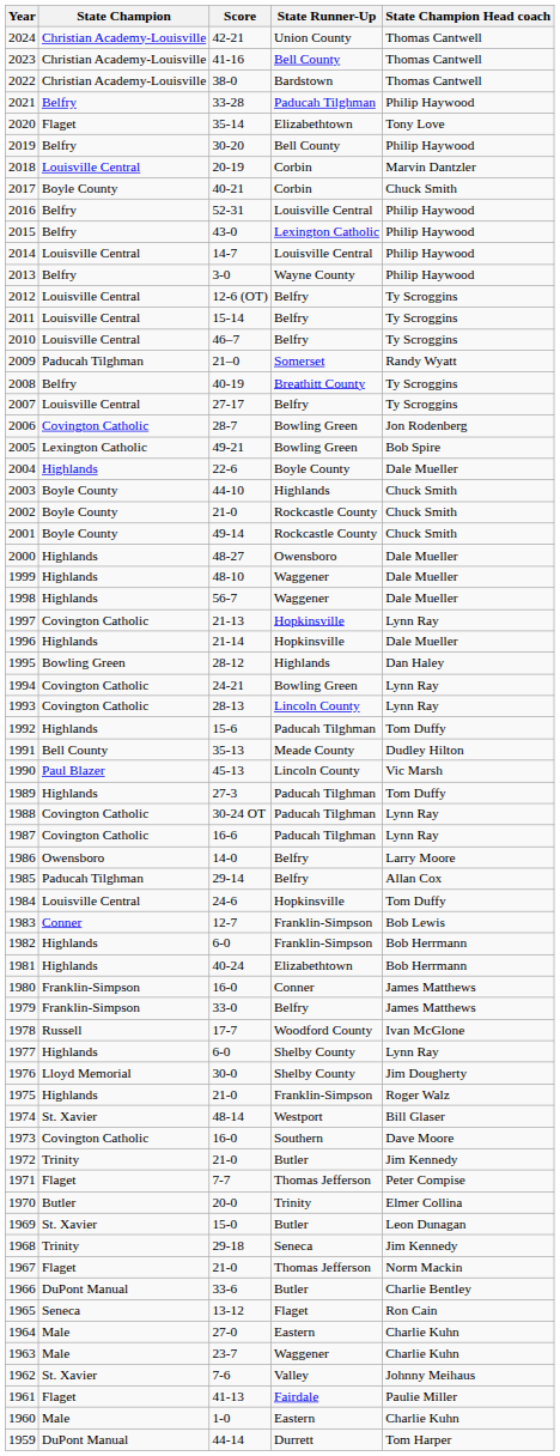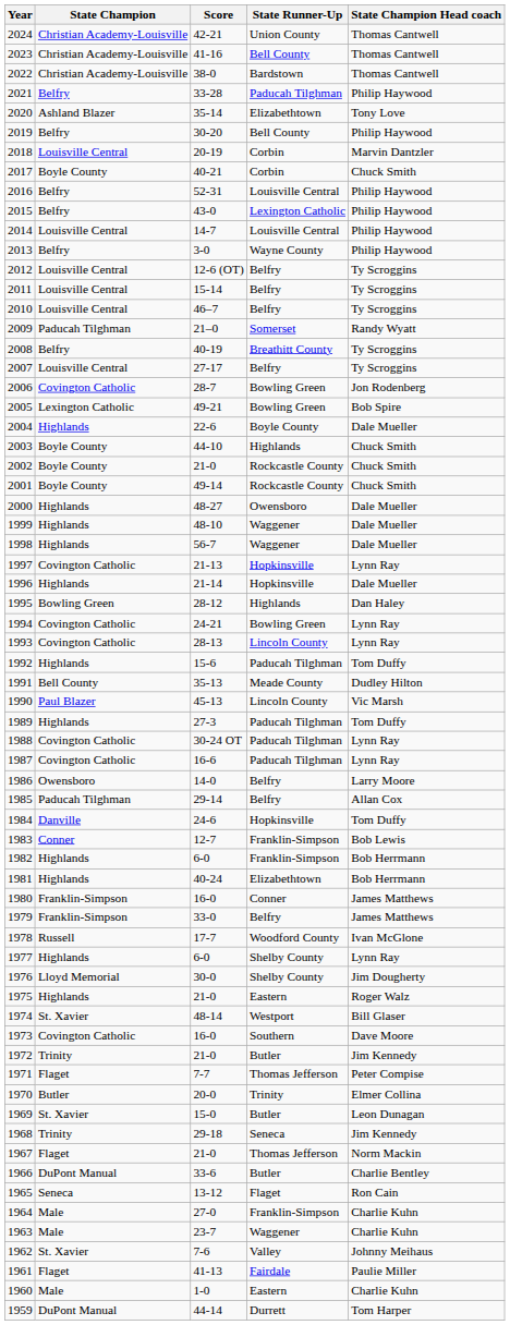 <table class="wikitable">
 <tr>
 <th>Year</th>
 <th>State Champion</th>
 <th>Score</th>
 <th>State Runner-Up</th>
 <th>State Champion Head coach</th>
 </tr>
 <tr>
 <td>2024</td>
 <td><a href='#'>Christian Academy-Louisville</a></td>
 <td>42-21</td>
 <td>Union County</td>
 <td>Thomas Cantwell</td>
 </tr>
 <tr>
 <td>2023</td>
 <td>Christian Academy-Louisville</td>
 <td>41-16</td>
 <td><a href='#'>Bell County</a></td>
 <td>Thomas Cantwell</td>
 </tr>
 <tr>
 <td>2022</td>
 <td>Christian Academy-Louisville</td>
 <td>38-0</td>
 <td>Bardstown</td>
 <td>Thomas Cantwell</td>
 </tr>
 <tr>
 <td>2021</td>
 <td><a href='#'>Belfry</a></td>
 <td>33-28</td>
 <td><a href='#'>Paducah Tilghman</a></td>
 <td>Philip Haywood</td>
 </tr>
 <tr>
 <td>2020</td>
-<td>Flaget</td>
+<td>Ashland Blazer</td>
 <td>35-14</td>
 <td>Elizabethtown</td>
 <td>Tony Love</td>
 </tr>
 <tr>
 <td>2019</td>
 <td>Belfry</td>
 <td>30-20</td>
 <td>Bell County</td>
 <td>Philip Haywood</td>
 </tr>
 <tr>
 <td>2018</td>
 <td><a href='#'>Louisville Central</a></td>
 <td>20-19</td>
 <td>Corbin</td>
 <td>Marvin Dantzler</td>
 </tr>
 <tr>
 <td>2017</td>
 <td>Boyle County</td>
 <td>40-21</td>
 <td>Corbin</td>
 <td>Chuck Smith</td>
 </tr>
 <tr>
 <td>2016</td>
 <td>Belfry</td>
 <td>52-31</td>
 <td>Louisville Central</td>
 <td>Philip Haywood</td>
 </tr>
 <tr>
 <td>2015</td>
 <td>Belfry</td>
 <td>43-0</td>
 <td><a href='#'>Lexington Catholic</a></td>
 <td>Philip Haywood</td>
 </tr>
 <tr>
 <td>2014</td>
 <td>Louisville Central</td>
 <td>14-7</td>
 <td>Louisville Central</td>
 <td>Philip Haywood</td>
 </tr>
 <tr>
 <td>2013</td>
 <td>Belfry</td>
 <td>3-0</td>
 <td>Wayne County</td>
 <td>Philip Haywood</td>
 </tr>
 <tr>
 <td>2012</td>
 <td>Louisville Central</td>
 <td>12-6 (OT)</td>
 <td>Belfry</td>
 <td>Ty Scroggins</td>
 </tr>
 <tr>
 <td>2011</td>
 <td>Louisville Central</td>
 <td>15-14</td>
 <td>Belfry</td>
 <td>Ty Scroggins</td>
 </tr>
 <tr>
 <td>2010</td>
 <td>Louisville Central</td>
 <td>46–7</td>
 <td>Belfry</td>
 <td>Ty Scroggins</td>
 </tr>
 <tr>
 <td>2009</td>
 <td>Paducah Tilghman</td>
 <td>21–0</td>
 <td><a href='#'>Somerset</a></td>
 <td>Randy Wyatt</td>
 </tr>
 <tr>
 <td>2008</td>
 <td>Belfry</td>
 <td>40-19</td>
 <td><a href='#'>Breathitt County</a></td>
 <td>Ty Scroggins</td>
 </tr>
 <tr>
 <td>2007</td>
 <td>Louisville Central</td>
 <td>27-17</td>
 <td>Belfry</td>
 <td>Ty Scroggins</td>
 </tr>
 <tr>
 <td>2006</td>
 <td><a href='#'>Covington Catholic</a></td>
 <td>28-7</td>
 <td>Bowling Green</td>
 <td>Jon Rodenberg</td>
 </tr>
 <tr>
 <td>2005</td>
 <td>Lexington Catholic</td>
 <td>49-21</td>
 <td>Bowling Green</td>
 <td>Bob Spire</td>
 </tr>
 <tr>
 <td>2004</td>
 <td><a href='#'>Highlands</a></td>
 <td>22-6</td>
 <td>Boyle County</td>
 <td>Dale Mueller</td>
 </tr>
 <tr>
 <td>2003</td>
 <td>Boyle County</td>
 <td>44-10</td>
 <td>Highlands</td>
 <td>Chuck Smith</td>
 </tr>
 <tr>
 <td>2002</td>
 <td>Boyle County</td>
 <td>21-0</td>
 <td>Rockcastle County</td>
 <td>Chuck Smith</td>
 </tr>
 <tr>
 <td>2001</td>
 <td>Boyle County</td>
 <td>49-14</td>
 <td>Rockcastle County</td>
 <td>Chuck Smith</td>
 </tr>
 <tr>
 <td>2000</td>
 <td>Highlands</td>
 <td>48-27</td>
 <td>Owensboro</td>
 <td>Dale Mueller</td>
 </tr>
 <tr>
 <td>1999</td>
 <td>Highlands</td>
 <td>48-10</td>
 <td>Waggener</td>
 <td>Dale Mueller</td>
 </tr>
 <tr>
 <td>1998</td>
 <td>Highlands</td>
 <td>56-7</td>
 <td>Waggener</td>
 <td>Dale Mueller</td>
 </tr>
 <tr>
 <td>1997</td>
 <td>Covington Catholic</td>
 <td>21-13</td>
 <td><a href='#'>Hopkinsville</a></td>
 <td>Lynn Ray</td>
 </tr>
 <tr>
 <td>1996</td>
 <td>Highlands</td>
 <td>21-14</td>
 <td>Hopkinsville</td>
 <td>Dale Mueller</td>
 </tr>
 <tr>
 <td>1995</td>
 <td>Bowling Green</td>
 <td>28-12</td>
 <td>Highlands</td>
 <td>Dan Haley</td>
 </tr>
 <tr>
 <td>1994</td>
 <td>Covington Catholic</td>
 <td>24-21</td>
 <td>Bowling Green</td>
 <td>Lynn Ray</td>
 </tr>
 <tr>
 <td>1993</td>
 <td>Covington Catholic</td>
 <td>28-13</td>
 <td><a href='#'>Lincoln County</a></td>
 <td>Lynn Ray</td>
 </tr>
 <tr>
 <td>1992</td>
 <td>Highlands</td>
 <td>15-6</td>
 <td>Paducah Tilghman</td>
 <td>Tom Duffy</td>
 </tr>
 <tr>
 <td>1991</td>
 <td>Bell County</td>
 <td>35-13</td>
 <td>Meade County</td>
 <td>Dudley Hilton</td>
 </tr>
 <tr>
 <td>1990</td>
 <td><a href='#'>Paul Blazer</a></td>
 <td>45-13</td>
 <td>Lincoln County</td>
 <td>Vic Marsh</td>
 </tr>
 <tr>
 <td>1989</td>
 <td>Highlands</td>
 <td>27-3</td>
 <td>Paducah Tilghman</td>
 <td>Tom Duffy</td>
 </tr>
 <tr>
 <td>1988</td>
 <td>Covington Catholic</td>
 <td>30-24 OT</td>
 <td>Paducah Tilghman</td>
 <td>Lynn Ray</td>
 </tr>
 <tr>
 <td>1987</td>
 <td>Covington Catholic</td>
 <td>16-6</td>
 <td>Paducah Tilghman</td>
 <td>Lynn Ray</td>
 </tr>
 <tr>
 <td>1986</td>
 <td>Owensboro</td>
 <td>14-0</td>
 <td>Belfry</td>
 <td>Larry Moore</td>
 </tr>
 <tr>
 <td>1985</td>
 <td>Paducah Tilghman</td>
 <td>29-14</td>
 <td>Belfry</td>
 <td>Allan Cox</td>
 </tr>
 <tr>
 <td>1984</td>
-<td>Louisville Central</td>
+<td><a href='#'>Danville</a></td>
 <td>24-6</td>
 <td>Hopkinsville</td>
 <td>Tom Duffy</td>
 </tr>
 <tr>
 <td>1983</td>
 <td><a href='#'>Conner</a></td>
 <td>12-7</td>
 <td>Franklin-Simpson</td>
 <td>Bob Lewis</td>
 </tr>
 <tr>
 <td>1982</td>
 <td>Highlands</td>
 <td>6-0</td>
 <td>Franklin-Simpson</td>
 <td>Bob Herrmann</td>
 </tr>
 <tr>
 <td>1981</td>
 <td>Highlands</td>
 <td>40-24</td>
 <td>Elizabethtown</td>
 <td>Bob Herrmann</td>
 </tr>
 <tr>
 <td>1980</td>
 <td>Franklin-Simpson</td>
 <td>16-0</td>
 <td>Conner</td>
 <td>James Matthews</td>
 </tr>
 <tr>
 <td>1979</td>
 <td>Franklin-Simpson</td>
 <td>33-0</td>
 <td>Belfry</td>
 <td>James Matthews</td>
 </tr>
 <tr>
 <td>1978</td>
 <td>Russell</td>
 <td>17-7</td>
 <td>Woodford County</td>
 <td>Ivan McGlone</td>
 </tr>
 <tr>
 <td>1977</td>
 <td>Highlands</td>
 <td>6-0</td>
 <td>Shelby County</td>
 <td>Lynn Ray</td>
 </tr>
 <tr>
 <td>1976</td>
 <td>Lloyd Memorial</td>
 <td>30-0</td>
 <td>Shelby County</td>
 <td>Jim Dougherty</td>
 </tr>
 <tr>
 <td>1975</td>
 <td>Highlands</td>
 <td>21-0</td>
-<td>Franklin-Simpson</td>
+<td>Eastern</td>
 <td>Roger Walz</td>
 </tr>
 <tr>
 <td>1974</td>
 <td>St. Xavier</td>
 <td>48-14</td>
 <td>Westport</td>
 <td>Bill Glaser</td>
 </tr>
 <tr>
 <td>1973</td>
 <td>Covington Catholic</td>
 <td>16-0</td>
 <td>Southern</td>
 <td>Dave Moore</td>
 </tr>
 <tr>
 <td>1972</td>
 <td>Trinity</td>
 <td>21-0</td>
 <td>Butler</td>
 <td>Jim Kennedy</td>
 </tr>
 <tr>
 <td>1971</td>
 <td>Flaget</td>
 <td>7-7</td>
 <td>Thomas Jefferson</td>
 <td>Peter Compise</td>
 </tr>
 <tr>
 <td>1970</td>
 <td>Butler</td>
 <td>20-0</td>
 <td>Trinity</td>
 <td>Elmer Collina</td>
 </tr>
 <tr>
 <td>1969</td>
 <td>St. Xavier</td>
 <td>15-0</td>
 <td>Butler</td>
 <td>Leon Dunagan</td>
 </tr>
 <tr>
 <td>1968</td>
 <td>Trinity</td>
 <td>29-18</td>
 <td>Seneca</td>
 <td>Jim Kennedy</td>
 </tr>
 <tr>
 <td>1967</td>
 <td>Flaget</td>
 <td>21-0</td>
 <td>Thomas Jefferson</td>
 <td>Norm Mackin</td>
 </tr>
 <tr>
 <td>1966</td>
 <td>DuPont Manual</td>
 <td>33-6</td>
 <td>Butler</td>
 <td>Charlie Bentley</td>
 </tr>
 <tr>
 <td>1965</td>
 <td>Seneca</td>
 <td>13-12</td>
 <td>Flaget</td>
 <td>Ron Cain</td>
 </tr>
 <tr>
 <td>1964</td>
 <td>Male</td>
 <td>27-0</td>
-<td>Eastern</td>
+<td>Franklin-Simpson</td>
 <td>Charlie Kuhn</td>
 </tr>
 <tr>
 <td>1963</td>
 <td>Male</td>
 <td>23-7</td>
 <td>Waggener</td>
 <td>Charlie Kuhn</td>
 </tr>
 <tr>
 <td>1962</td>
 <td>St. Xavier</td>
 <td>7-6</td>
 <td>Valley</td>
 <td>Johnny Meihaus</td>
 </tr>
 <tr>
 <td>1961</td>
 <td>Flaget</td>
 <td>41-13</td>
 <td><a href='#'>Fairdale</a></td>
 <td>Paulie Miller</td>
 </tr>
 <tr>
 <td>1960</td>
 <td>Male</td>
 <td>1-0</td>
 <td>Eastern</td>
 <td>Charlie Kuhn</td>
 </tr>
 <tr>
 <td>1959</td>
 <td>DuPont Manual</td>
 <td>44-14</td>
 <td>Durrett</td>
 <td>Tom Harper</td>
 </tr>
 </table>
